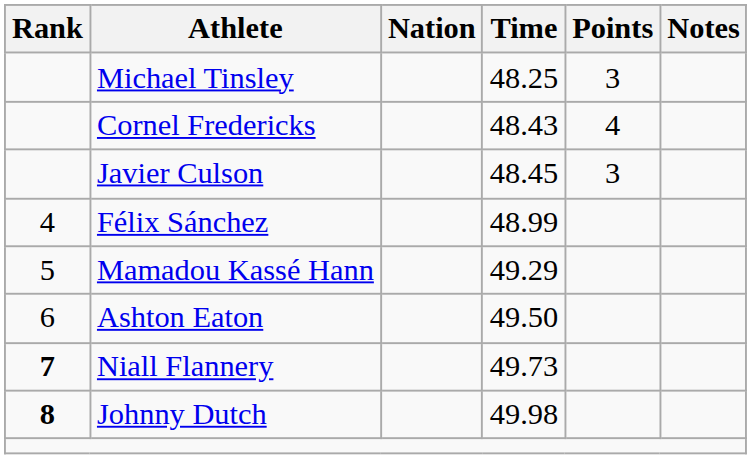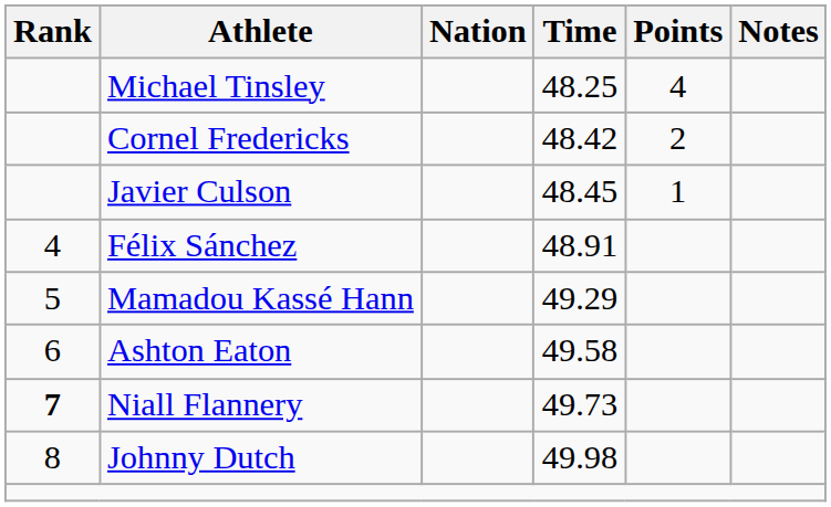 <table class="wikitable mw-datatable sortable" style="text-align:center;">
 <tr>
 <th>Rank</th>
 <th>Athlete</th>
 <th>Nation</th>
 <th>Time</th>
 <th>Points</th>
 <th>Notes</th>
 </tr>
 <tr>
 <td></td>
 <td align=left><a href='#'>Michael Tinsley</a></td>
 <td align=left></td>
 <td>48.25</td>
-<td>3</td>
+<td>4</td>
 <td></td>
 </tr>
 <tr>
 <td></td>
 <td align=left><a href='#'>Cornel Fredericks</a></td>
 <td align=left></td>
-<td>48.43</td>
-<td>4</td>
+<td>48.42</td>
+<td>2</td>
 <td></td>
 </tr>
 <tr>
 <td></td>
 <td align=left><a href='#'>Javier Culson</a></td>
 <td align=left></td>
 <td>48.45</td>
-<td>3</td>
+<td>1</td>
 <td></td>
 </tr>
 <tr>
 <td>4</td>
 <td align=left><a href='#'>Félix Sánchez</a></td>
 <td align=left></td>
-<td>48.99</td>
+<td>48.91</td>
 <td></td>
 <td></td>
 </tr>
 <tr>
 <td>5</td>
 <td align=left><a href='#'>Mamadou Kassé Hann</a></td>
 <td align=left></td>
 <td>49.29</td>
 <td></td>
 <td></td>
 </tr>
 <tr>
 <td>6</td>
 <td align=left><a href='#'>Ashton Eaton</a></td>
 <td align=left></td>
-<td>49.50</td>
+<td>49.58</td>
 <td></td>
 <td></td>
 </tr>
 <tr>
 <td><strong>7</strong></td>
 <td align=left><a href='#'>Niall Flannery</a></td>
 <td align=left></td>
 <td>49.73</td>
 <td></td>
 <td></td>
 </tr>
 <tr>
-<td><strong>8</strong></td>
+<td>8</td>
 <td align=left><a href='#'>Johnny Dutch</a></td>
 <td align=left></td>
 <td>49.98</td>
 <td></td>
 <td></td>
 </tr>
 <tr class="sortbottom">
 <td colspan=6></td>
 </tr>
 </table>
